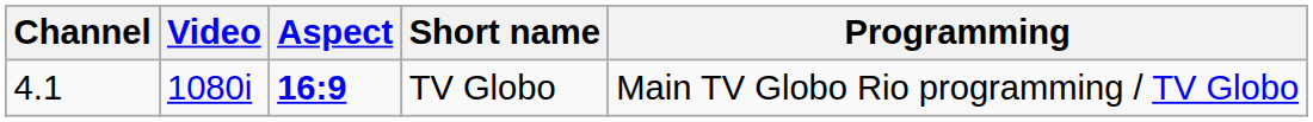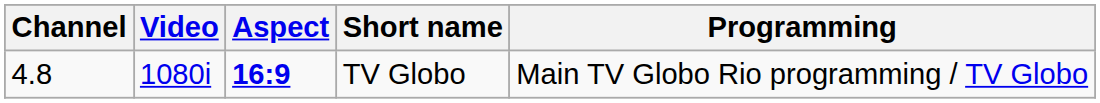 <table class="wikitable">
 <tr>
 <th>Channel</th>
 <th><a href='#'>Video</a></th>
 <th><a href='#'>Aspect</a></th>
 <th>Short name</th>
 <th>Programming</th>
 </tr>
 <tr>
-<td>4.1</td>
+<td>4.8</td>
 <td><a href='#'>1080i</a></td>
 <td><strong><a href='#'>16:9</a></strong></td>
 <td>TV Globo</td>
 <td>Main TV Globo Rio programming / <a href='#'>TV Globo</a></td>
 </tr>
 </table>
